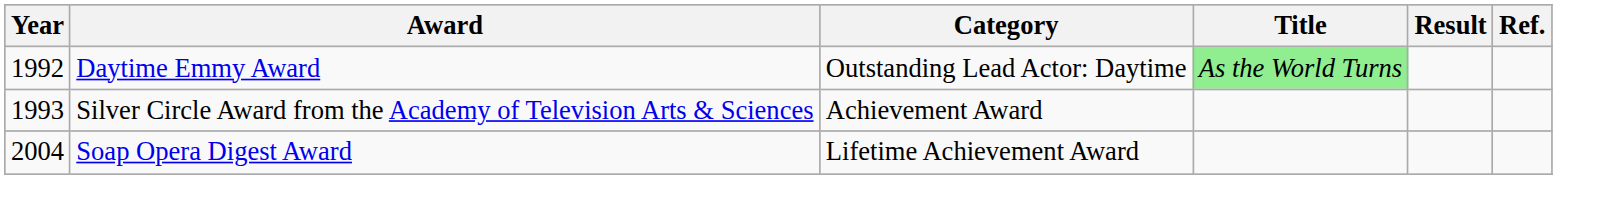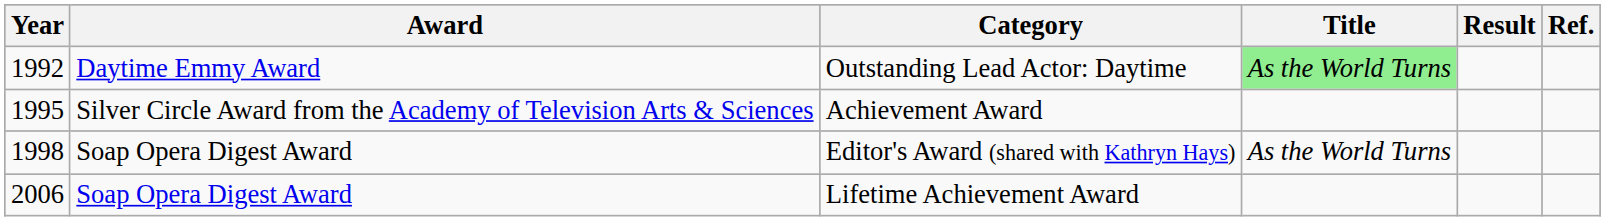 <table class="wikitable">
 <tr>
 <th>Year</th>
 <th>Award</th>
 <th>Category</th>
 <th>Title</th>
 <th>Result</th>
 <th>Ref.</th>
 </tr>
 <tr>
 <td>1992</td>
 <td><a href='#'>Daytime Emmy Award</a></td>
 <td>Outstanding Lead Actor: Daytime</td>
 <td style="background: lightgreen;"><em>As the World Turns</em></td>
 <td></td>
 <td></td>
 </tr>
 <tr>
-<td>1993</td>
+<td>1995</td>
 <td>Silver Circle Award from the <a href='#'>Academy of Television Arts & Sciences</a></td>
 <td>Achievement Award</td>
 <td></td>
 <td></td>
 <td></td>
 </tr>
 <tr>
-<td>2004</td>
+<td>1998</td>
+<td>Soap Opera Digest Award</td>
+<td>Editor's Award <small>(shared with <a href='#'>Kathryn Hays</a>)</small></td>
+<td><em>As the World Turns</em></td>
+<td></td>
+<td></td>
+</tr>
+<tr>
+<td>2006</td>
 <td><a href='#'>Soap Opera Digest Award</a></td>
 <td>Lifetime Achievement Award</td>
 <td></td>
 <td></td>
 <td></td>
 </tr>
 </table>
